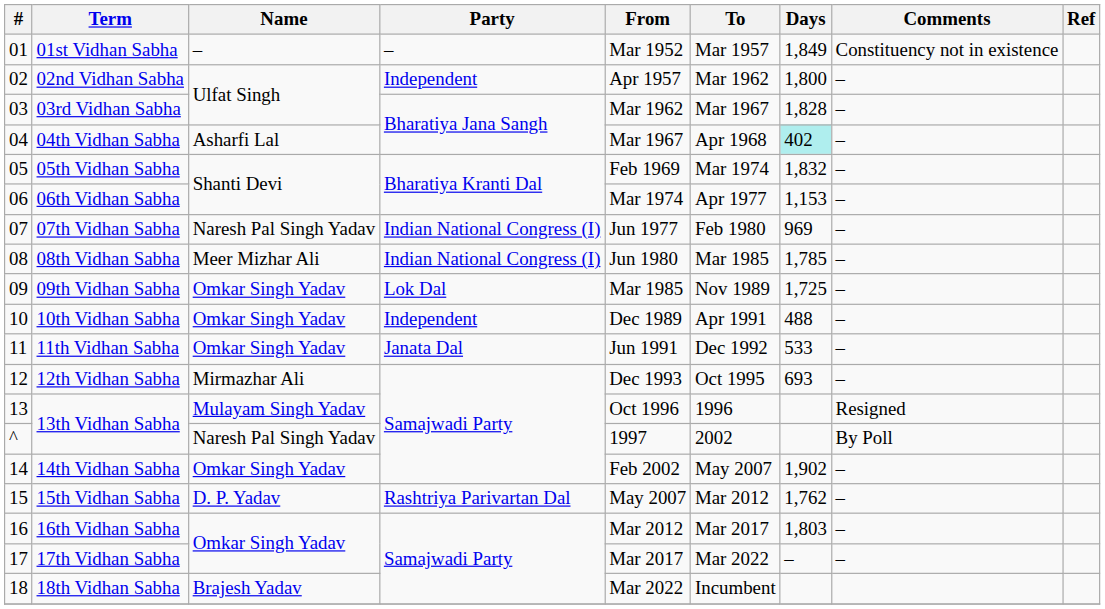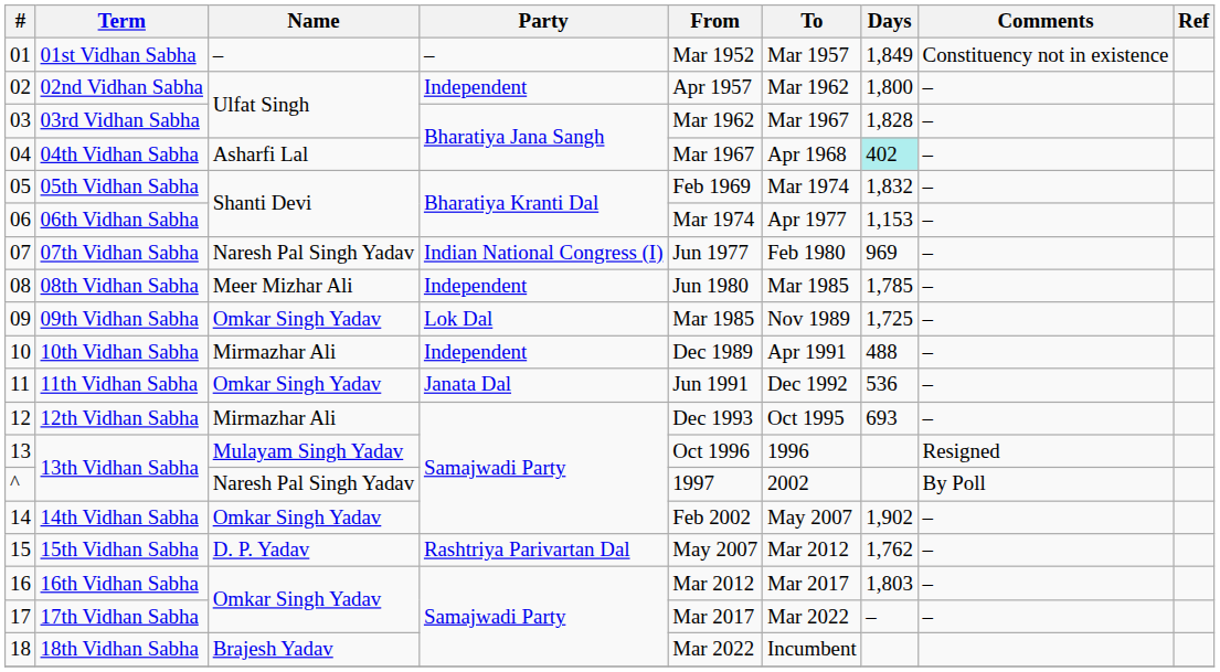 <table class="wikitable sortable">
 <tr>
 <th>#</th>
 <th><a href='#'>Term</a></th>
 <th>Name</th>
 <th>Party</th>
 <th>From</th>
 <th>To</th>
 <th>Days</th>
 <th>Comments</th>
 <th>Ref</th>
 </tr>
 <tr>
 <td>01</td>
 <td><a href='#'>01st Vidhan Sabha</a></td>
 <td>–</td>
 <td>–</td>
 <td>Mar 1952</td>
 <td>Mar 1957</td>
 <td>1,849</td>
 <td>Constituency not in existence</td>
 <td></td>
 </tr>
 <tr>
 <td>02</td>
 <td><a href='#'>02nd Vidhan Sabha</a></td>
 <td rowspan="2">Ulfat Singh</td>
 <td><a href='#'>Independent</a></td>
 <td>Apr 1957</td>
 <td>Mar 1962</td>
 <td>1,800</td>
 <td>–</td>
 <td></td>
 </tr>
 <tr>
 <td>03</td>
 <td><a href='#'>03rd Vidhan Sabha</a></td>
 <td rowspan="2"><a href='#'>Bharatiya Jana Sangh</a></td>
 <td>Mar 1962</td>
 <td>Mar 1967</td>
 <td>1,828</td>
 <td>–</td>
 <td></td>
 </tr>
 <tr>
 <td>04</td>
 <td><a href='#'>04th Vidhan Sabha</a></td>
 <td>Asharfi Lal</td>
 <td>Mar 1967</td>
 <td>Apr 1968</td>
 <td style="background: paleturquoise;">402</td>
 <td>–</td>
 <td></td>
 </tr>
 <tr>
 <td>05</td>
 <td><a href='#'>05th Vidhan Sabha</a></td>
 <td rowspan="2">Shanti Devi</td>
 <td rowspan="2"><a href='#'>Bharatiya Kranti Dal</a></td>
 <td>Feb 1969</td>
 <td>Mar 1974</td>
 <td>1,832</td>
 <td>–</td>
 <td></td>
 </tr>
 <tr>
 <td>06</td>
 <td><a href='#'>06th Vidhan Sabha</a></td>
 <td>Mar 1974</td>
 <td>Apr 1977</td>
 <td>1,153</td>
 <td>–</td>
 <td></td>
 </tr>
 <tr>
 <td>07</td>
 <td><a href='#'>07th Vidhan Sabha</a></td>
 <td>Naresh Pal Singh Yadav</td>
 <td><a href='#'>Indian National Congress (I)</a></td>
 <td>Jun 1977</td>
 <td>Feb 1980</td>
 <td>969</td>
 <td>–</td>
 <td></td>
 </tr>
 <tr>
 <td>08</td>
 <td><a href='#'>08th Vidhan Sabha</a></td>
 <td>Meer Mizhar Ali</td>
-<td><a href='#'>Indian National Congress (I)</a></td>
+<td><a href='#'>Independent</a></td>
 <td>Jun 1980</td>
 <td>Mar 1985</td>
 <td>1,785</td>
 <td>–</td>
 <td></td>
 </tr>
 <tr>
 <td>09</td>
 <td><a href='#'>09th Vidhan Sabha</a></td>
 <td><a href='#'>Omkar Singh Yadav</a></td>
 <td><a href='#'>Lok Dal</a></td>
 <td>Mar 1985</td>
 <td>Nov 1989</td>
 <td>1,725</td>
 <td>–</td>
 <td></td>
 </tr>
 <tr>
 <td>10</td>
 <td><a href='#'>10th Vidhan Sabha</a></td>
-<td><a href='#'>Omkar Singh Yadav</a></td>
+<td>Mirmazhar Ali</td>
 <td><a href='#'>Independent</a></td>
 <td>Dec 1989</td>
 <td>Apr 1991</td>
 <td>488</td>
 <td>–</td>
 <td></td>
 </tr>
 <tr>
 <td>11</td>
 <td><a href='#'>11th Vidhan Sabha</a></td>
 <td><a href='#'>Omkar Singh Yadav</a></td>
 <td><a href='#'>Janata Dal</a></td>
 <td>Jun 1991</td>
 <td>Dec 1992</td>
-<td>533</td>
+<td>536</td>
 <td>–</td>
 <td></td>
 </tr>
 <tr>
 <td>12</td>
 <td><a href='#'>12th Vidhan Sabha</a></td>
 <td>Mirmazhar Ali</td>
 <td rowspan="4"><a href='#'>Samajwadi Party</a></td>
 <td>Dec 1993</td>
 <td>Oct 1995</td>
 <td>693</td>
 <td>–</td>
 <td></td>
 </tr>
 <tr>
 <td>13</td>
 <td rowspan="2"><a href='#'>13th Vidhan Sabha</a></td>
 <td><a href='#'>Mulayam Singh Yadav</a></td>
 <td>Oct 1996</td>
 <td>1996</td>
 <td></td>
 <td>Resigned</td>
 <td></td>
 </tr>
 <tr>
 <td>^</td>
 <td>Naresh Pal Singh Yadav</td>
 <td>1997</td>
 <td>2002</td>
 <td></td>
 <td>By Poll</td>
 <td></td>
 </tr>
 <tr>
 <td>14</td>
 <td><a href='#'>14th Vidhan Sabha</a></td>
 <td><a href='#'>Omkar Singh Yadav</a></td>
 <td>Feb 2002</td>
 <td>May 2007</td>
 <td>1,902</td>
 <td>–</td>
 <td></td>
 </tr>
 <tr>
 <td>15</td>
 <td><a href='#'>15th Vidhan Sabha</a></td>
 <td><a href='#'>D. P. Yadav</a></td>
 <td><a href='#'>Rashtriya Parivartan Dal</a></td>
 <td>May 2007</td>
 <td>Mar 2012</td>
 <td>1,762</td>
 <td>–</td>
 <td></td>
 </tr>
 <tr>
 <td>16</td>
 <td><a href='#'>16th Vidhan Sabha</a></td>
 <td rowspan="2"><a href='#'>Omkar Singh Yadav</a></td>
 <td rowspan="3"><a href='#'>Samajwadi Party</a></td>
 <td>Mar 2012</td>
 <td>Mar 2017</td>
 <td>1,803</td>
 <td>–</td>
 <td></td>
 </tr>
 <tr>
 <td>17</td>
 <td><a href='#'>17th Vidhan Sabha</a></td>
 <td>Mar 2017</td>
 <td>Mar 2022</td>
 <td>–</td>
 <td>–</td>
 <td></td>
 </tr>
 <tr>
 <td>18</td>
 <td><a href='#'>18th Vidhan Sabha</a></td>
 <td><a href='#'>Brajesh Yadav</a></td>
 <td>Mar 2022</td>
 <td>Incumbent</td>
 <td></td>
 <td></td>
 <td></td>
 </tr>
 <tr>
 </tr>
 </table>
